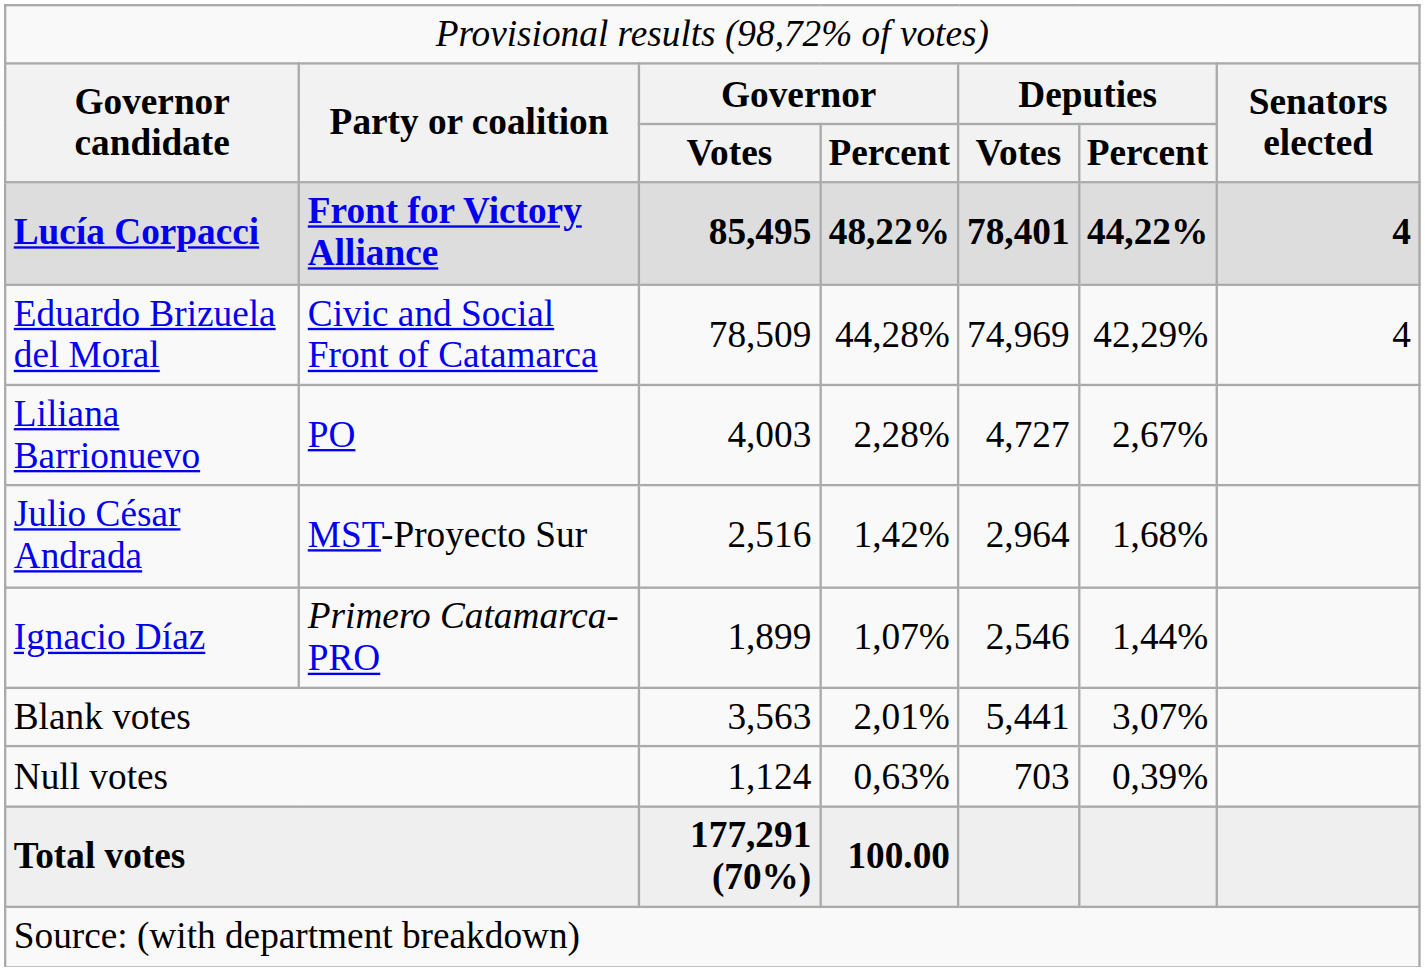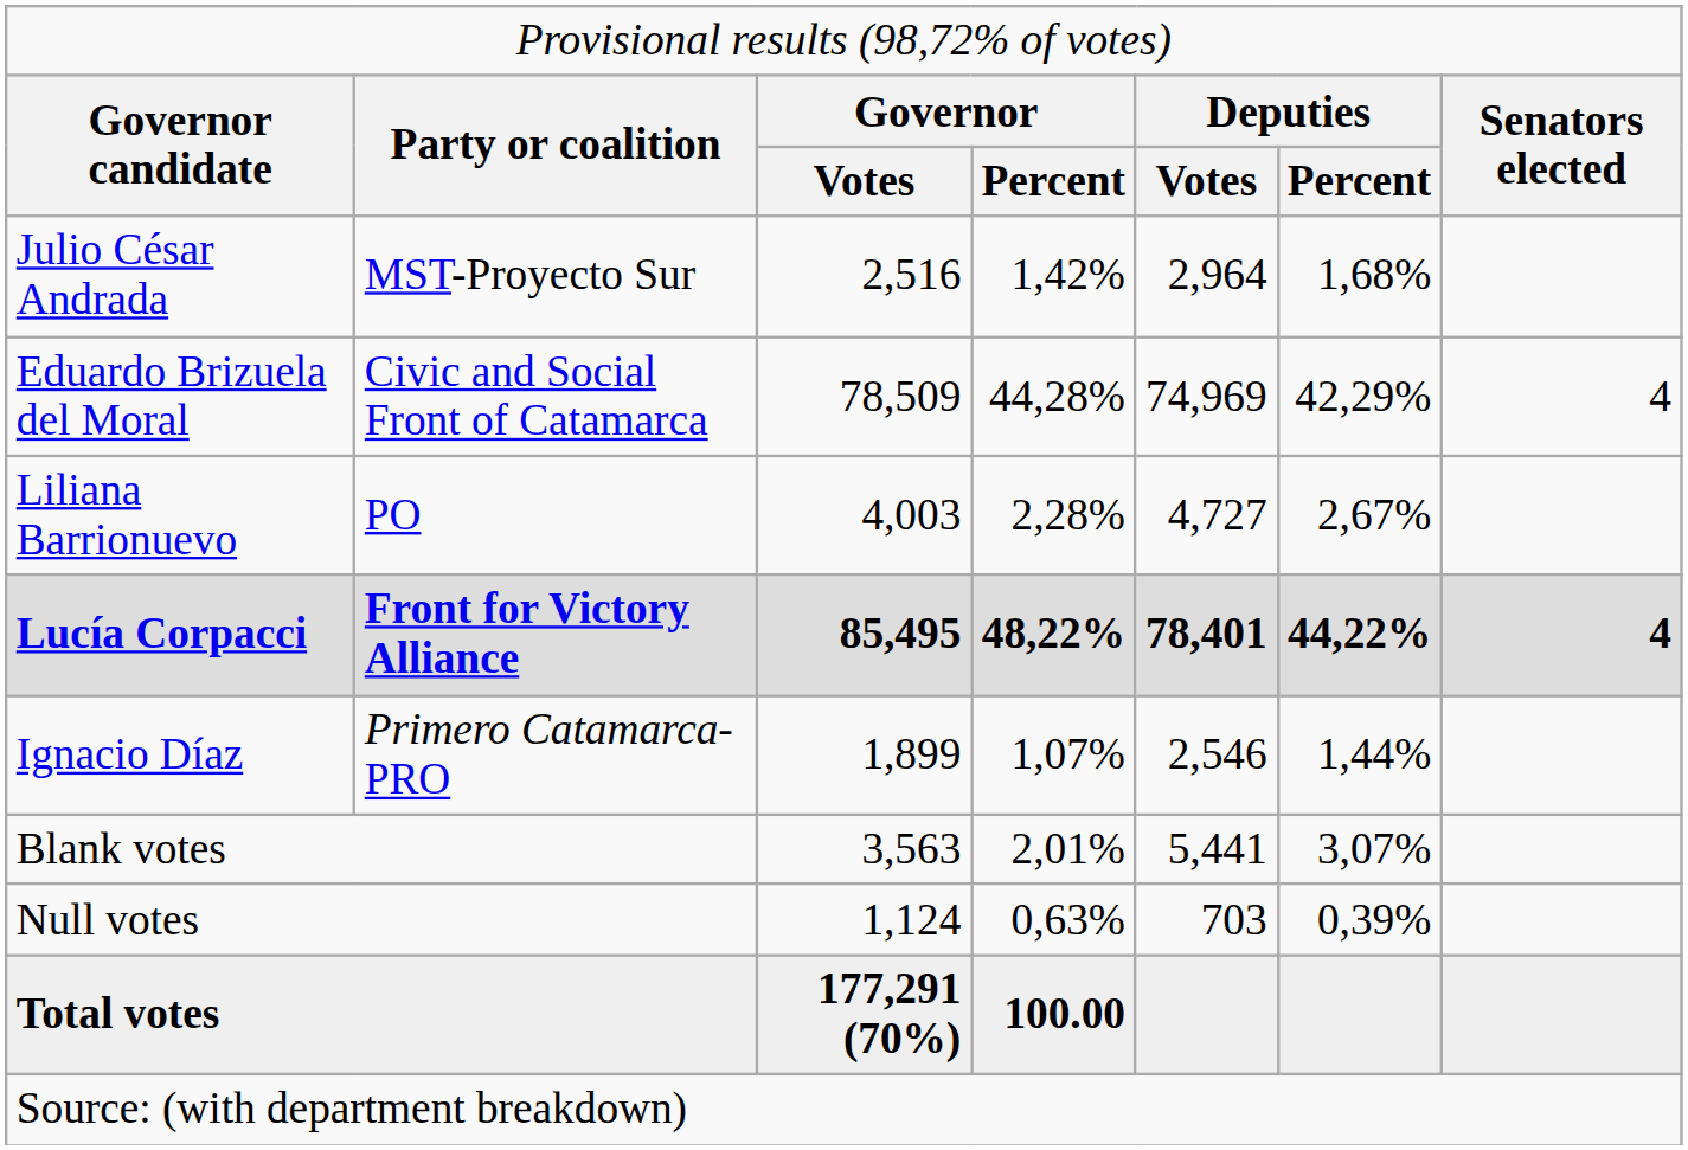 <table class="wikitable" style="text-align:left">
 <tr>
 <td align=center colspan=7><em>Provisional results (98,72% of votes)</em></td>
 </tr>
 <tr>
 <th rowspan=2>Governor candidate</th>
 <th rowspan=2>Party or coalition</th>
 <th colspan=2>Governor</th>
 <th colspan=2>Deputies</th>
 <th rowspan=2>Senators elected</th>
 </tr>
 <tr>
 <th>Votes</th>
 <th>Percent</th>
 <th>Votes</th>
 <th>Percent</th>
 </tr>
-<tr style="background:#DDDDDD; font-weight:bold">
-<td><a href='#'>Lucía Corpacci</a></td>
-<td><a href='#'>Front for Victory Alliance</a></td>
-<td align=right>85,495</td>
-<td align=right>48,22%</td>
-<td align=right>78,401</td>
-<td align=right>44,22%</td>
-<td align=right>4</td>
+<tr>
+<td><a href='#'>Julio César Andrada</a></td>
+<td><a href='#'>MST</a>-Proyecto Sur</td>
+<td align=right>2,516</td>
+<td align=right>1,42%</td>
+<td align=right>2,964</td>
+<td align=right>1,68%</td>
+<td align=right></td>
 </tr>
 <tr>
 <td><a href='#'>Eduardo Brizuela del Moral</a></td>
 <td><a href='#'>Civic and Social Front of Catamarca</a></td>
 <td align=right>78,509</td>
 <td align=right>44,28%</td>
 <td align=right>74,969</td>
 <td align=right>42,29%</td>
 <td align=right>4</td>
 </tr>
 <tr>
 <td><a href='#'>Liliana Barrionuevo</a></td>
 <td><a href='#'>PO</a></td>
 <td align=right>4,003</td>
 <td align=right>2,28%</td>
 <td align=right>4,727</td>
 <td align=right>2,67%</td>
 <td align=right></td>
 </tr>
-<tr>
-<td><a href='#'>Julio César Andrada</a></td>
-<td><a href='#'>MST</a>-Proyecto Sur</td>
-<td align=right>2,516</td>
-<td align=right>1,42%</td>
-<td align=right>2,964</td>
-<td align=right>1,68%</td>
-<td align=right></td>
+<tr style="background:#DDDDDD; font-weight:bold">
+<td><a href='#'>Lucía Corpacci</a></td>
+<td><a href='#'>Front for Victory Alliance</a></td>
+<td align=right>85,495</td>
+<td align=right>48,22%</td>
+<td align=right>78,401</td>
+<td align=right>44,22%</td>
+<td align=right>4</td>
 </tr>
 <tr>
 <td><a href='#'>Ignacio Díaz</a></td>
 <td><em>Primero Catamarca</em>-<a href='#'>PRO</a></td>
 <td align=right>1,899</td>
 <td align=right>1,07%</td>
 <td align=right>2,546</td>
 <td align=right>1,44%</td>
 <td align=right></td>
 </tr>
 <tr>
 <td align=left colspan=2>Blank votes</td>
 <td align=right>3,563</td>
 <td align=right>2,01%</td>
 <td align=right>5,441</td>
 <td align=right>3,07%</td>
 <td align=right></td>
 </tr>
 <tr>
 <td colspan=2>Null votes</td>
 <td align=right>1,124</td>
 <td align=right>0,63%</td>
 <td align=right>703</td>
 <td align=right>0,39%</td>
 <td align=right></td>
 </tr>
 <tr style="background:#EFEFEF; font-weight:bold">
 <td colspan=2>Total votes</td>
 <td align=right>177,291 (70%)</td>
 <td align=right>100.00</td>
 <td align=right></td>
 <td align=right></td>
 <td align=right></td>
 </tr>
 <tr>
 <td colspan=7>Source:  (with department breakdown)</td>
 </tr>
 </table>
